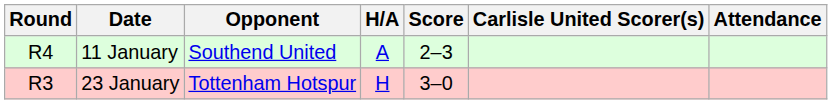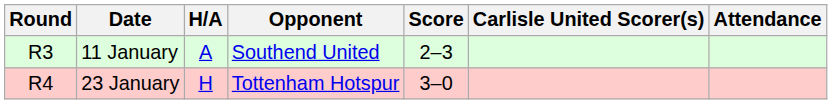 <table class="wikitable" style="text-align:center">
 <tr>
 <th>Round</th>
 <th>Date</th>
+<th>H/A</th>
 <th>Opponent</th>
-<th>H/A</th>
 <th>Score</th>
 <th>Carlisle United Scorer(s)</th>
 <th>Attendance</th>
 </tr>
 <tr bgcolor=#ddffdd>
-<td>R4</td>
+<td>R3</td>
 <td align=left>11 January</td>
+<td><a href='#'>A</a></td>
 <td align=left><a href='#'>Southend United</a></td>
-<td><a href='#'>A</a></td>
 <td>2–3</td>
 <td align=left></td>
 <td></td>
 </tr>
 <tr bgcolor=#FFCCCC>
-<td>R3</td>
+<td>R4</td>
 <td align=left>23 January</td>
+<td><a href='#'>H</a></td>
 <td align=left><a href='#'>Tottenham Hotspur</a></td>
-<td><a href='#'>H</a></td>
 <td>3–0</td>
 <td align=left></td>
 <td></td>
 </tr>
 </table>
